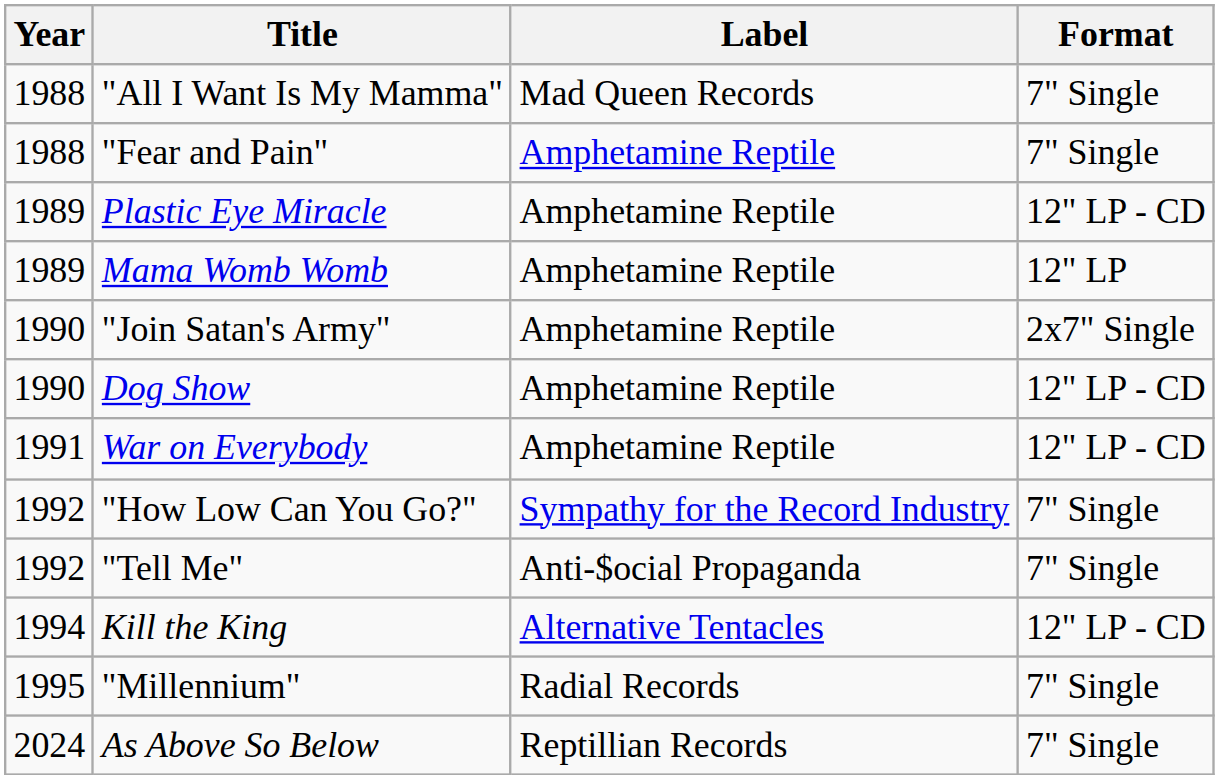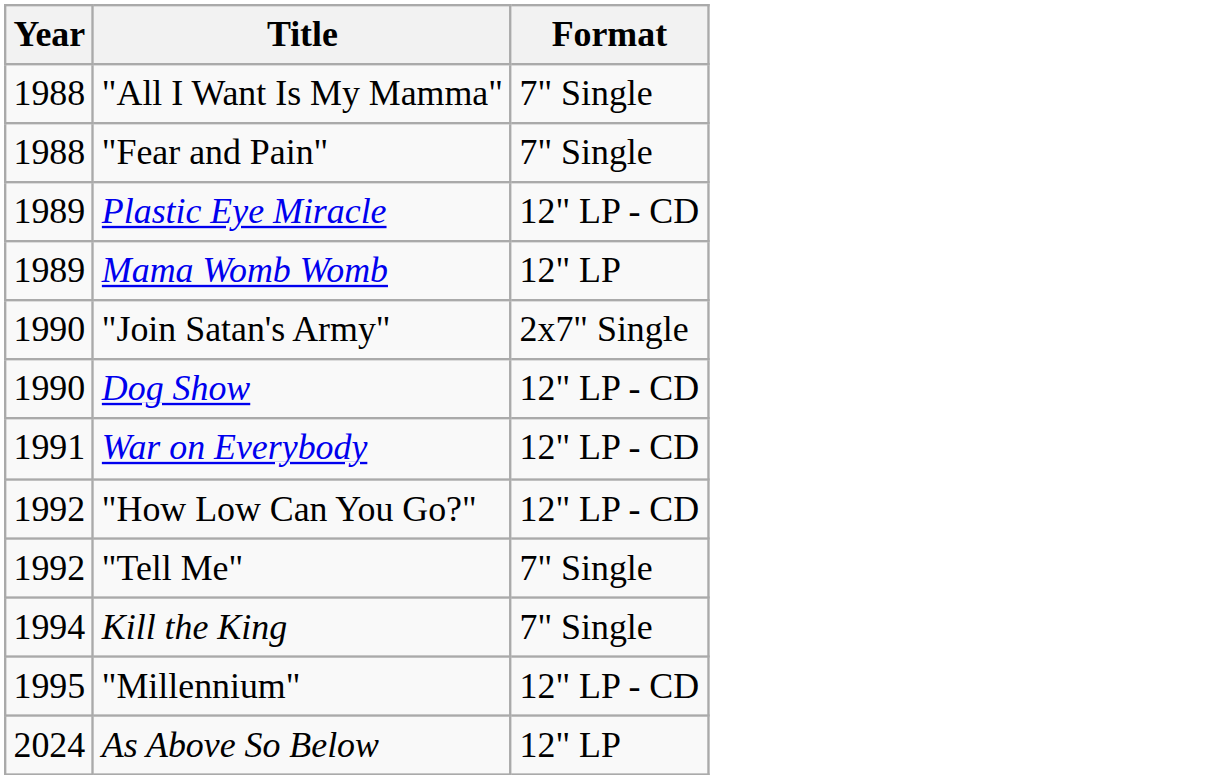 <table class="wikitable" style="font-size: 95%;">
 <tr>
 <th>Year</th>
 <th>Title</th>
-<th>Label</th>
 <th>Format</th>
 </tr>
 <tr>
 <td>1988</td>
 <td>"All I Want Is My Mamma"</td>
-<td>Mad Queen Records</td>
 <td>7" Single</td>
 </tr>
 <tr>
 <td>1988</td>
 <td>"Fear and Pain"</td>
-<td><a href='#'>Amphetamine Reptile</a></td>
 <td>7" Single</td>
 </tr>
 <tr>
 <td>1989</td>
 <td><em><a href='#'>Plastic Eye Miracle</a></em></td>
-<td>Amphetamine Reptile</td>
 <td>12" LP - CD</td>
 </tr>
 <tr>
 <td>1989</td>
 <td><em><a href='#'>Mama Womb Womb</a></em></td>
-<td>Amphetamine Reptile</td>
 <td>12" LP</td>
 </tr>
 <tr>
 <td>1990</td>
 <td>"Join Satan's Army"</td>
-<td>Amphetamine Reptile</td>
 <td>2x7" Single</td>
 </tr>
 <tr>
 <td>1990</td>
 <td><em><a href='#'>Dog Show</a></em></td>
-<td>Amphetamine Reptile</td>
 <td>12" LP - CD</td>
 </tr>
 <tr>
 <td>1991</td>
 <td><em><a href='#'>War on Everybody</a></em></td>
-<td>Amphetamine Reptile</td>
 <td>12" LP - CD</td>
 </tr>
 <tr>
 <td>1992</td>
 <td>"How Low Can You Go?"</td>
-<td><a href='#'>Sympathy for the Record Industry</a></td>
-<td>7" Single</td>
+<td>12" LP - CD</td>
 </tr>
 <tr>
 <td>1992</td>
 <td>"Tell Me"</td>
-<td>Anti-$ocial Propaganda</td>
 <td>7" Single</td>
 </tr>
 <tr>
 <td>1994</td>
 <td><em>Kill the King</em></td>
-<td><a href='#'>Alternative Tentacles</a></td>
-<td>12" LP - CD</td>
+<td>7" Single</td>
 </tr>
 <tr>
 <td>1995</td>
 <td>"Millennium"</td>
-<td>Radial Records</td>
-<td>7" Single</td>
+<td>12" LP - CD</td>
 </tr>
 <tr>
 <td>2024</td>
 <td><em>As Above So Below</em></td>
-<td>Reptillian Records</td>
-<td>7" Single</td>
+<td>12" LP</td>
 </tr>
 </table>
